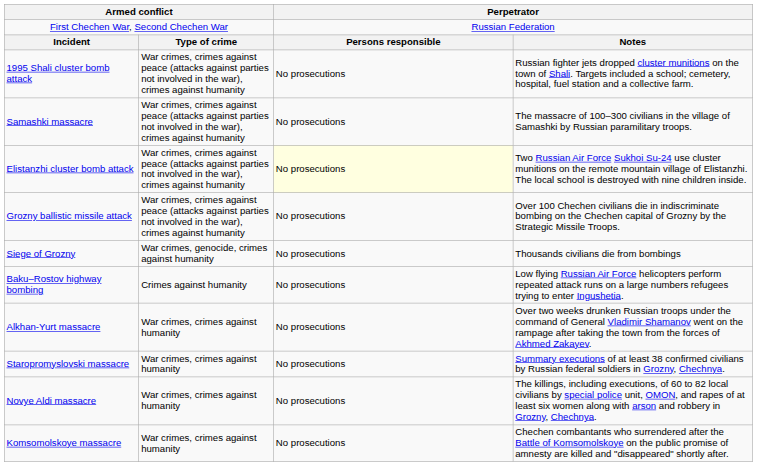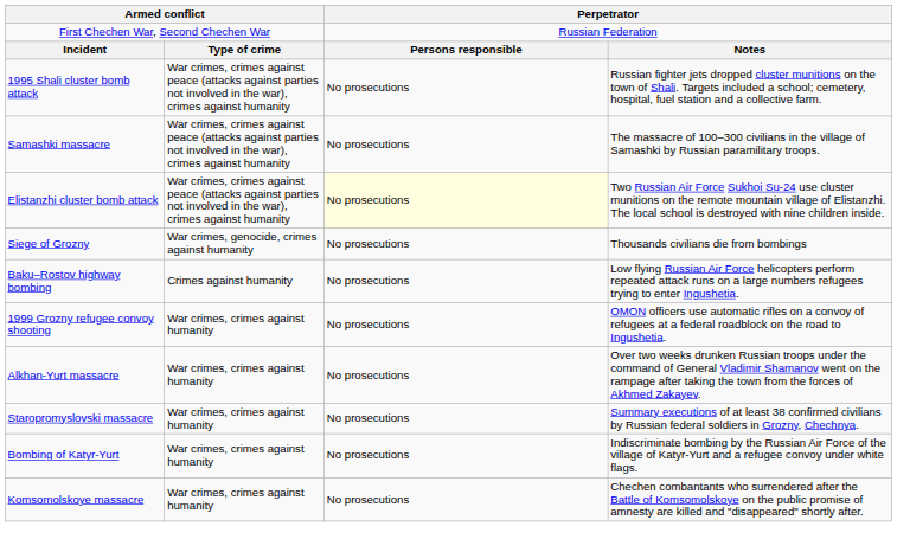 <table class="wikitable">
 <tr>
 <th colspan="2">Armed conflict</th>
 <th colspan="2">Perpetrator</th>
 </tr>
 <tr style="text-align:center;">
 <td colspan="2"><a href='#'>First Chechen War</a>, <a href='#'>Second Chechen War</a></td>
 <td colspan="2"><a href='#'>Russian Federation</a></td>
 </tr>
 <tr>
 <th>Incident</th>
 <th>Type of crime</th>
 <th>Persons responsible</th>
 <th>Notes</th>
 </tr>
 <tr>
 <td style="width:18%;"><a href='#'>1995 Shali cluster bomb attack</a></td>
 <td style="width:18%;">War crimes, crimes against peace (attacks against parties not involved in the war), crimes against humanity</td>
 <td style="width:32%;">No prosecutions</td>
 <td style="width:32%;">Russian fighter jets dropped <a href='#'>cluster munitions</a> on the town of <a href='#'>Shali</a>. Targets included a school; cemetery, hospital, fuel station and a collective farm.</td>
 </tr>
 <tr>
 <td style="width:18%;"><a href='#'>Samashki massacre</a></td>
 <td style="width:18%;">War crimes, crimes against peace (attacks against parties not involved in the war), crimes against humanity</td>
 <td style="width:32%;">No prosecutions</td>
 <td style="width:32%;">The massacre of 100–300 civilians in the village of Samashki by Russian paramilitary troops.</td>
 </tr>
 <tr>
 <td style="width:18%;"><a href='#'>Elistanzhi cluster bomb attack</a></td>
 <td style="width:18%;">War crimes, crimes against peace (attacks against parties not involved in the war), crimes against humanity</td>
 <td style="background: lightyellow; width:32%;">No prosecutions</td>
 <td style="width:32%;">Two <a href='#'>Russian Air Force</a> <a href='#'>Sukhoi Su-24</a> use cluster munitions on the remote mountain village of Elistanzhi. The local school is destroyed with nine children inside.</td>
 </tr>
 <tr>
-<td style="width:18%;"><a href='#'>Grozny ballistic missile attack</a></td>
-<td style="width:18%;">War crimes, crimes against peace (attacks against parties not involved in the war), crimes against humanity</td>
-<td style="width:32%;">No prosecutions</td>
-<td style="width:32%;">Over 100 Chechen civilians die in indiscriminate bombing on the Chechen capital of Grozny by the Strategic Missile Troops.</td>
-</tr>
-<tr>
 <td style="width:18%;"><a href='#'>Siege of Grozny</a></td>
 <td style="width:18%;">War crimes, genocide, crimes against humanity</td>
 <td style="width:32%;">No prosecutions</td>
 <td style="width:32%;">Thousands civilians die from bombings</td>
 </tr>
 <tr>
 <td><a href='#'>Baku–Rostov highway bombing</a></td>
 <td>Crimes against humanity</td>
 <td>No prosecutions</td>
 <td>Low flying <a href='#'>Russian Air Force</a> helicopters perform repeated attack runs on a large numbers refugees trying to enter <a href='#'>Ingushetia</a>.</td>
+</tr>
+<tr>
+<td><a href='#'>1999 Grozny refugee convoy shooting</a></td>
+<td>War crimes, crimes against humanity</td>
+<td>No prosecutions</td>
+<td><a href='#'>OMON</a> officers use automatic rifles on a convoy of refugees at a federal roadblock on the road to <a href='#'>Ingushetia</a>.</td>
 </tr>
 <tr>
 <td><a href='#'>Alkhan-Yurt massacre</a></td>
 <td>War crimes, crimes against humanity</td>
 <td>No prosecutions</td>
 <td>Over two weeks drunken Russian troops under the command of General <a href='#'>Vladimir Shamanov</a> went on the rampage after taking the town from the forces of <a href='#'>Akhmed Zakayev</a>.</td>
 </tr>
 <tr>
 <td><a href='#'>Staropromyslovski massacre</a></td>
 <td>War crimes, crimes against humanity</td>
 <td>No prosecutions</td>
 <td><a href='#'>Summary executions</a> of at least 38 confirmed civilians by Russian federal soldiers in <a href='#'>Grozny</a>, <a href='#'>Chechnya</a>.</td>
 </tr>
 <tr>
-<td><a href='#'>Novye Aldi massacre</a></td>
+<td><a href='#'>Bombing of Katyr-Yurt</a></td>
 <td>War crimes, crimes against humanity</td>
 <td>No prosecutions</td>
-<td>The killings, including executions, of 60 to 82 local civilians by <a href='#'>special police</a> unit, <a href='#'>OMON</a>, and rapes of at least six women along with <a href='#'>arson</a> and robbery in <a href='#'>Grozny</a>, <a href='#'>Chechnya</a>.</td>
+<td>Indiscriminate bombing by the Russian Air Force of the village of Katyr-Yurt and a refugee convoy under white flags.</td>
 </tr>
 <tr>
 <td><a href='#'>Komsomolskoye massacre</a></td>
 <td>War crimes, crimes against humanity</td>
 <td>No prosecutions</td>
 <td>Chechen combantants who surrendered after the <a href='#'>Battle of Komsomolskoye</a> on the public promise of amnesty are killed and "disappeared" shortly after.</td>
 </tr>
 </table>
